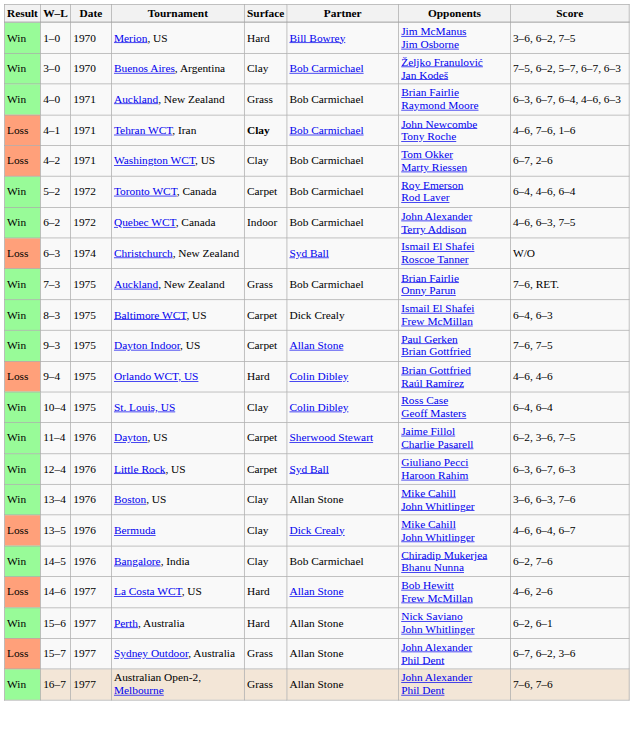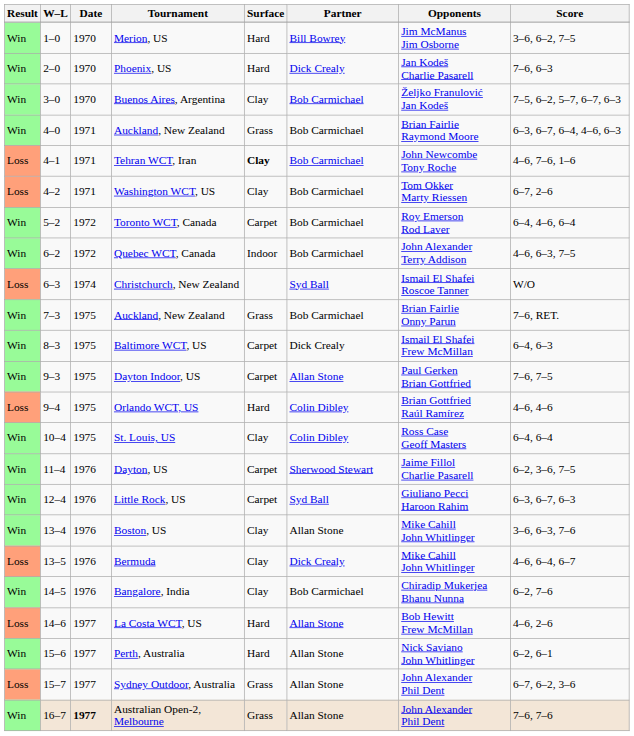 <table class="sortable wikitable">
 <tr>
 <th style="width:40px">Result</th>
 <th style="width:35px" class="unsortable">W–L</th>
 <th style="width:50px">Date</th>
 <th style="width:180px">Tournament</th>
 <th style="width:50px">Surface</th>
 <th style="width:150px">Partner</th>
 <th style="width:150px">Opponents</th>
 <th style="width:160px" class="unsortable">Score</th>
 </tr>
 <tr>
 </tr>
 <tr>
 <td style="background:#98fb98;">Win</td>
 <td>1–0</td>
 <td>1970</td>
 <td><a href='#'>Merion</a>, US</td>
 <td>Hard</td>
 <td> <a href='#'>Bill Bowrey</a></td>
 <td> <a href='#'>Jim McManus</a> <br>  <a href='#'>Jim Osborne</a></td>
 <td>3–6, 6–2, 7–5</td>
+</tr>
+<tr>
+<td style="background:#98fb98;">Win</td>
+<td>2–0</td>
+<td>1970</td>
+<td><a href='#'>Phoenix</a>, US</td>
+<td>Hard</td>
+<td> <a href='#'>Dick Crealy</a></td>
+<td> <a href='#'>Jan Kodeš</a> <br>  <a href='#'>Charlie Pasarell</a></td>
+<td>7–6, 6–3</td>
 </tr>
 <tr>
 <td style="background:#98fb98;">Win</td>
 <td>3–0</td>
 <td>1970</td>
 <td><a href='#'>Buenos Aires</a>, Argentina</td>
 <td>Clay</td>
 <td> <a href='#'>Bob Carmichael</a></td>
 <td> <a href='#'>Željko Franulović</a> <br>  <a href='#'>Jan Kodeš</a></td>
 <td>7–5, 6–2, 5–7, 6–7, 6–3</td>
 </tr>
 <tr>
 <td style="background:#98fb98;">Win</td>
 <td>4–0</td>
 <td>1971</td>
 <td><a href='#'>Auckland</a>, New Zealand</td>
 <td>Grass</td>
 <td> Bob Carmichael</td>
 <td> <a href='#'>Brian Fairlie</a> <br>  <a href='#'>Raymond Moore</a></td>
 <td>6–3, 6–7, 6–4, 4–6, 6–3</td>
 </tr>
 <tr>
 <td style="background:#ffa07a;">Loss</td>
 <td>4–1</td>
 <td>1971</td>
 <td><a href='#'>Tehran WCT</a>, Iran</td>
 <td><strong>Clay</strong></td>
 <td> <a href='#'>Bob Carmichael</a></td>
 <td> <a href='#'>John Newcombe</a> <br>  <a href='#'>Tony Roche</a></td>
 <td>4–6, 7–6, 1–6</td>
 </tr>
 <tr>
 <td style="background:#ffa07a;">Loss</td>
 <td>4–2</td>
 <td>1971</td>
 <td><a href='#'>Washington WCT</a>, US</td>
 <td>Clay</td>
 <td> Bob Carmichael</td>
 <td> <a href='#'>Tom Okker</a> <br>  <a href='#'>Marty Riessen</a></td>
 <td>6–7, 2–6</td>
 </tr>
 <tr>
 <td style="background:#98fb98;">Win</td>
 <td>5–2</td>
 <td>1972</td>
 <td><a href='#'>Toronto WCT</a>, Canada</td>
 <td>Carpet</td>
 <td> Bob Carmichael</td>
 <td> <a href='#'>Roy Emerson</a> <br>  <a href='#'>Rod Laver</a></td>
 <td>6–4, 4–6, 6–4</td>
 </tr>
 <tr>
 <td style="background:#98fb98;">Win</td>
 <td>6–2</td>
 <td>1972</td>
 <td><a href='#'>Quebec WCT</a>, Canada</td>
 <td>Indoor</td>
 <td> Bob Carmichael</td>
 <td> <a href='#'>John Alexander</a> <br>  <a href='#'>Terry Addison</a></td>
 <td>4–6, 6–3, 7–5</td>
 </tr>
 <tr>
 <td style="background:#ffa07a;">Loss</td>
 <td>6–3</td>
 <td>1974</td>
 <td><a href='#'>Christchurch</a>, New Zealand</td>
 <td></td>
 <td> <a href='#'>Syd Ball</a></td>
 <td> <a href='#'>Ismail El Shafei</a> <br>  <a href='#'>Roscoe Tanner</a></td>
 <td>W/O</td>
 </tr>
 <tr>
 <td style="background:#98fb98;">Win</td>
 <td>7–3</td>
 <td>1975</td>
 <td><a href='#'>Auckland</a>, New Zealand</td>
 <td>Grass</td>
 <td> Bob Carmichael</td>
 <td> <a href='#'>Brian Fairlie</a> <br>  <a href='#'>Onny Parun</a></td>
 <td>7–6, RET.</td>
 </tr>
 <tr>
 <td style="background:#98fb98;">Win</td>
 <td>8–3</td>
 <td>1975</td>
 <td><a href='#'>Baltimore WCT</a>, US</td>
 <td>Carpet</td>
 <td> Dick Crealy</td>
 <td> <a href='#'>Ismail El Shafei</a> <br>  <a href='#'>Frew McMillan</a></td>
 <td>6–4, 6–3</td>
 </tr>
 <tr>
 <td style="background:#98fb98;">Win</td>
 <td>9–3</td>
 <td>1975</td>
 <td><a href='#'>Dayton Indoor</a>, US</td>
 <td>Carpet</td>
 <td> <a href='#'>Allan Stone</a></td>
 <td> <a href='#'>Paul Gerken</a> <br>  <a href='#'>Brian Gottfried</a></td>
 <td>7–6, 7–5</td>
 </tr>
 <tr>
 <td style="background:#ffa07a;">Loss</td>
 <td>9–4</td>
 <td>1975</td>
 <td><a href='#'>Orlando WCT, US</a></td>
 <td>Hard</td>
 <td> <a href='#'>Colin Dibley</a></td>
 <td> <a href='#'>Brian Gottfried</a> <br>  <a href='#'>Raúl Ramírez</a></td>
 <td>4–6, 4–6</td>
 </tr>
 <tr>
 <td style="background:#98fb98;">Win</td>
 <td>10–4</td>
 <td>1975</td>
 <td><a href='#'>St. Louis, US</a></td>
 <td>Clay</td>
 <td> <a href='#'>Colin Dibley</a></td>
 <td> <a href='#'>Ross Case</a> <br>  <a href='#'>Geoff Masters</a></td>
 <td>6–4, 6–4</td>
 </tr>
 <tr>
 <td style="background:#98fb98;">Win</td>
 <td>11–4</td>
 <td>1976</td>
 <td><a href='#'>Dayton</a>, US</td>
 <td>Carpet</td>
 <td> <a href='#'>Sherwood Stewart</a></td>
 <td> <a href='#'>Jaime Fillol</a> <br>  <a href='#'>Charlie Pasarell</a></td>
 <td>6–2, 3–6, 7–5</td>
 </tr>
 <tr>
 <td style="background:#98fb98;">Win</td>
 <td>12–4</td>
 <td>1976</td>
 <td><a href='#'>Little Rock</a>, US</td>
 <td>Carpet</td>
 <td> <a href='#'>Syd Ball</a></td>
 <td> <a href='#'>Giuliano Pecci</a> <br>  <a href='#'>Haroon Rahim</a></td>
 <td>6–3, 6–7, 6–3</td>
 </tr>
 <tr>
 <td style="background:#98fb98;">Win</td>
 <td>13–4</td>
 <td>1976</td>
 <td><a href='#'>Boston</a>, US</td>
 <td>Clay</td>
 <td> Allan Stone</td>
 <td> <a href='#'>Mike Cahill</a> <br>  <a href='#'>John Whitlinger</a></td>
 <td>3–6, 6–3, 7–6</td>
 </tr>
 <tr>
 <td style="background:#ffa07a;">Loss</td>
 <td>13–5</td>
 <td>1976</td>
 <td><a href='#'>Bermuda</a></td>
 <td>Clay</td>
 <td> <a href='#'>Dick Crealy</a></td>
 <td> <a href='#'>Mike Cahill</a> <br>  <a href='#'>John Whitlinger</a></td>
 <td>4–6, 6–4, 6–7</td>
 </tr>
 <tr>
 <td style="background:#98fb98;">Win</td>
 <td>14–5</td>
 <td>1976</td>
 <td><a href='#'>Bangalore</a>, India</td>
 <td>Clay</td>
 <td> Bob Carmichael</td>
 <td> <a href='#'>Chiradip Mukerjea</a> <br>  <a href='#'>Bhanu Nunna</a></td>
 <td>6–2, 7–6</td>
 </tr>
 <tr>
 <td style="background:#ffa07a;">Loss</td>
 <td>14–6</td>
 <td>1977</td>
 <td><a href='#'>La Costa WCT</a>, US</td>
 <td>Hard</td>
 <td> <a href='#'>Allan Stone</a></td>
 <td> <a href='#'>Bob Hewitt</a> <br>  <a href='#'>Frew McMillan</a></td>
 <td>4–6, 2–6</td>
 </tr>
 <tr>
 <td style="background:#98fb98;">Win</td>
 <td>15–6</td>
 <td>1977</td>
 <td><a href='#'>Perth</a>, Australia</td>
 <td>Hard</td>
 <td> Allan Stone</td>
 <td> <a href='#'>Nick Saviano</a> <br>  <a href='#'>John Whitlinger</a></td>
 <td>6–2, 6–1</td>
 </tr>
 <tr>
 <td style="background:#ffa07a;">Loss</td>
 <td>15–7</td>
 <td>1977</td>
 <td><a href='#'>Sydney Outdoor</a>, Australia</td>
 <td>Grass</td>
 <td> Allan Stone</td>
 <td> <a href='#'>John Alexander</a> <br>  <a href='#'>Phil Dent</a></td>
 <td>6–7, 6–2, 3–6</td>
 </tr>
 <tr bgcolor="#f3e6d7">
 <td style="background:#98fb98;">Win</td>
 <td>16–7</td>
-<td>1977</td>
+<td><strong>1977</strong></td>
 <td>Australian Open-2, <a href='#'>Melbourne</a></td>
 <td>Grass</td>
 <td> Allan Stone</td>
 <td> <a href='#'>John Alexander</a> <br>  <a href='#'>Phil Dent</a></td>
 <td>7–6, 7–6</td>
 </tr>
 </table>
